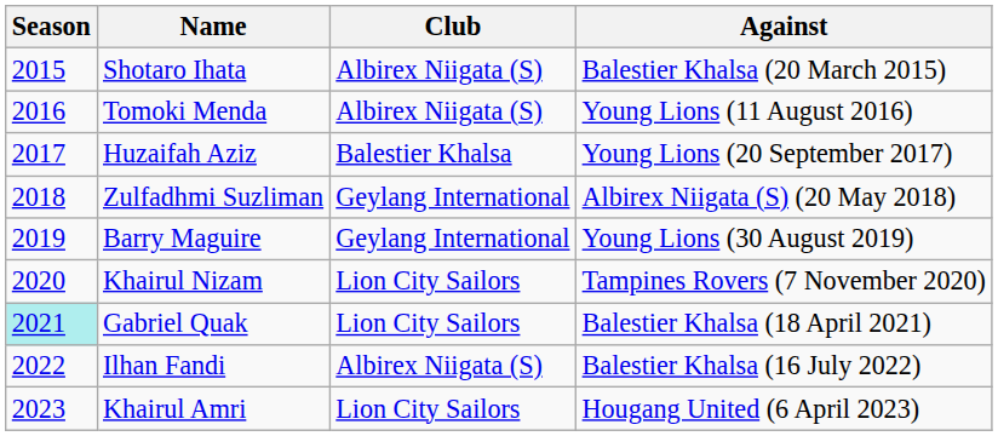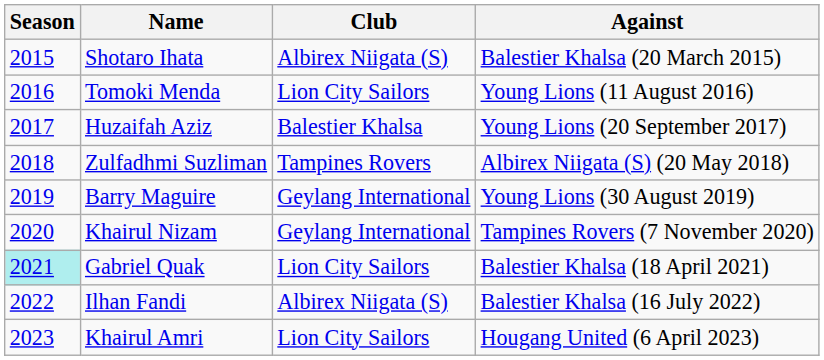 <table class="wikitable">
 <tr>
 <th>Season</th>
 <th>Name</th>
 <th>Club</th>
 <th>Against</th>
 </tr>
 <tr>
 <td><a href='#'>2015</a></td>
 <td> <a href='#'>Shotaro Ihata</a></td>
 <td><a href='#'>Albirex Niigata (S)</a></td>
 <td><a href='#'>Balestier Khalsa</a> (20 March 2015)</td>
 </tr>
 <tr>
 <td><a href='#'>2016</a></td>
 <td> <a href='#'>Tomoki Menda</a></td>
-<td><a href='#'>Albirex Niigata (S)</a></td>
+<td><a href='#'>Lion City Sailors</a></td>
 <td><a href='#'>Young Lions</a> (11 August 2016)</td>
 </tr>
 <tr>
 <td><a href='#'>2017</a></td>
 <td> <a href='#'>Huzaifah Aziz</a></td>
 <td><a href='#'>Balestier Khalsa</a></td>
 <td><a href='#'>Young Lions</a> (20 September 2017)</td>
 </tr>
 <tr>
 <td><a href='#'>2018</a></td>
 <td> <a href='#'>Zulfadhmi Suzliman</a></td>
-<td><a href='#'>Geylang International</a></td>
+<td><a href='#'>Tampines Rovers</a></td>
 <td><a href='#'>Albirex Niigata (S)</a> (20 May 2018)</td>
 </tr>
 <tr>
 <td><a href='#'>2019</a></td>
 <td> <a href='#'>Barry Maguire</a></td>
 <td><a href='#'>Geylang International</a></td>
 <td><a href='#'>Young Lions</a> (30 August 2019)</td>
 </tr>
 <tr>
 <td><a href='#'>2020</a></td>
 <td> <a href='#'>Khairul Nizam</a></td>
-<td><a href='#'>Lion City Sailors</a></td>
+<td><a href='#'>Geylang International</a></td>
 <td><a href='#'>Tampines Rovers</a> (7 November 2020)</td>
 </tr>
 <tr>
 <td style="background: paleturquoise;"><a href='#'>2021</a></td>
 <td> <a href='#'>Gabriel Quak</a></td>
 <td><a href='#'>Lion City Sailors</a></td>
 <td><a href='#'>Balestier Khalsa</a> (18 April 2021)</td>
 </tr>
 <tr>
 <td><a href='#'>2022</a></td>
 <td> <a href='#'>Ilhan Fandi</a></td>
 <td><a href='#'>Albirex Niigata (S)</a></td>
 <td><a href='#'>Balestier Khalsa</a> (16 July 2022)</td>
 </tr>
 <tr>
 <td><a href='#'>2023</a></td>
 <td> <a href='#'>Khairul Amri</a></td>
 <td><a href='#'>Lion City Sailors</a></td>
 <td><a href='#'>Hougang United</a> (6 April 2023)</td>
 </tr>
 </table>
